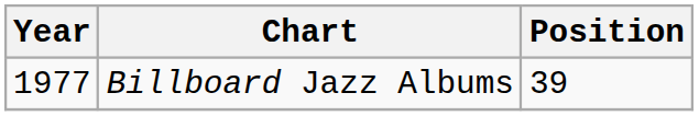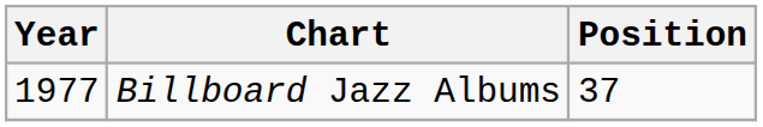 <table class="wikitable">
 <tr>
 <th>Year</th>
 <th>Chart</th>
 <th>Position</th>
 </tr>
 <tr>
 <td>1977</td>
 <td><em>Billboard</em> Jazz Albums</td>
-<td>39</td>
+<td>37</td>
 </tr>
 <tr>
 </tr>
 </table>
